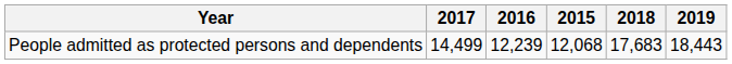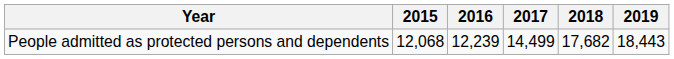 <table class="wikitable">
 <tr>
 <th>Year</th>
+<th>2015</th>
+<th>2016</th>
 <th>2017</th>
-<th>2016</th>
-<th>2015</th>
 <th>2018</th>
 <th>2019</th>
 </tr>
 <tr>
 <td>People admitted as protected persons and dependents</td>
+<td>12,068</td>
+<td>12,239</td>
 <td>14,499</td>
-<td>12,239</td>
-<td>12,068</td>
-<td>17,683</td>
+<td>17,682</td>
 <td>18,443</td>
 </tr>
 </table>
